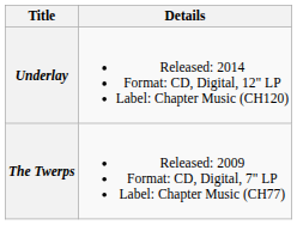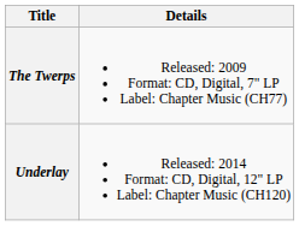 <table class="wikitable plainrowheaders" style="text-align:center;" border="1">
 <tr>
 <th>Title</th>
 <th>Details</th>
 </tr>
 <tr>
+<th scope="row"><em>The Twerps</em></th>
+<td><br><ul><li>Released: 2009</li><li>Format: CD, Digital, 7" LP</li><li>Label: Chapter Music (CH77)</li></ul></td>
+</tr>
+<tr>
 <th scope="row"><em>Underlay</em></th>
 <td><br><ul><li>Released: 2014</li><li>Format: CD, Digital, 12" LP</li><li>Label: Chapter Music (CH120)</li></ul></td>
 </tr>
-<tr>
-<th scope="row"><em>The Twerps</em></th>
-<td><br><ul><li>Released: 2009</li><li>Format: CD, Digital, 7" LP</li><li>Label: Chapter Music (CH77)</li></ul></td>
-</tr>
 </table>
